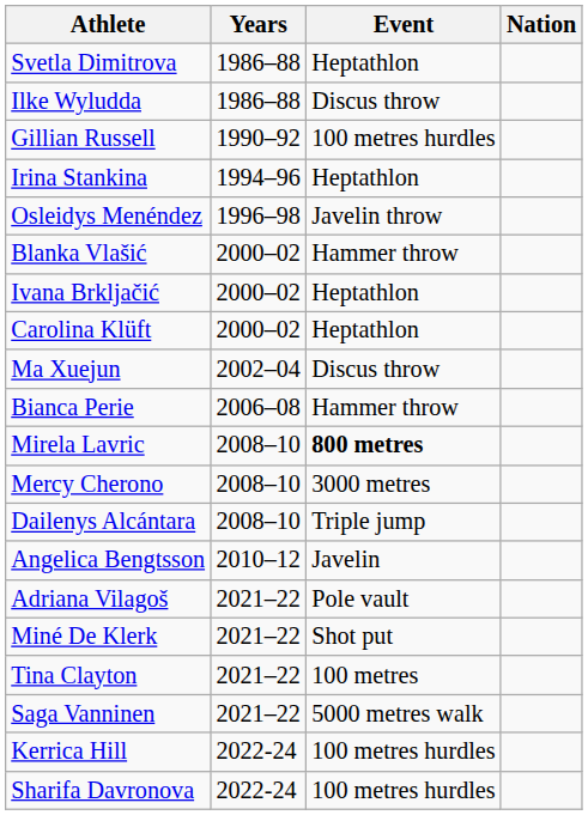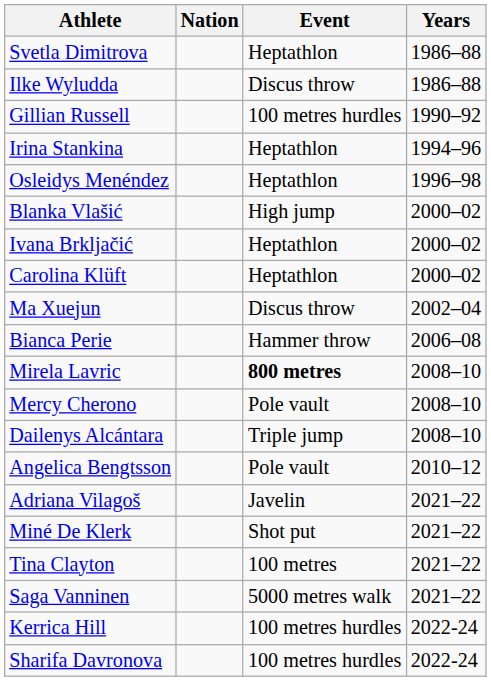 <table class=wikitable>
 <tr>
 <th>Athlete</th>
+<th>Nation</th>
+<th>Event</th>
 <th>Years</th>
-<th>Event</th>
-<th>Nation</th>
 </tr>
 <tr>
 <td><a href='#'>Svetla Dimitrova</a></td>
+<td></td>
+<td>Heptathlon</td>
 <td>1986–88</td>
-<td>Heptathlon</td>
-<td></td>
 </tr>
 <tr>
 <td><a href='#'>Ilke Wyludda</a></td>
+<td></td>
+<td>Discus throw</td>
 <td>1986–88</td>
-<td>Discus throw</td>
-<td></td>
 </tr>
 <tr>
 <td><a href='#'>Gillian Russell</a></td>
+<td></td>
+<td>100 metres hurdles</td>
 <td>1990–92</td>
-<td>100 metres hurdles</td>
-<td></td>
 </tr>
 <tr>
 <td><a href='#'>Irina Stankina</a></td>
+<td></td>
+<td>Heptathlon</td>
 <td>1994–96</td>
-<td>Heptathlon</td>
-<td></td>
 </tr>
 <tr>
 <td><a href='#'>Osleidys Menéndez</a></td>
+<td></td>
+<td>Heptathlon</td>
 <td>1996–98</td>
-<td>Javelin throw</td>
-<td></td>
 </tr>
 <tr>
 <td><a href='#'>Blanka Vlašić</a></td>
+<td></td>
+<td>High jump</td>
 <td>2000–02</td>
-<td>Hammer throw</td>
-<td></td>
 </tr>
 <tr>
 <td><a href='#'>Ivana Brkljačić</a></td>
+<td></td>
+<td>Heptathlon</td>
 <td>2000–02</td>
-<td>Heptathlon</td>
-<td></td>
 </tr>
 <tr>
 <td><a href='#'>Carolina Klüft</a></td>
+<td></td>
+<td>Heptathlon</td>
 <td>2000–02</td>
-<td>Heptathlon</td>
-<td></td>
 </tr>
 <tr>
 <td><a href='#'>Ma Xuejun</a></td>
+<td></td>
+<td>Discus throw</td>
 <td>2002–04</td>
-<td>Discus throw</td>
-<td></td>
 </tr>
 <tr>
 <td><a href='#'>Bianca Perie</a></td>
+<td></td>
+<td>Hammer throw</td>
 <td>2006–08</td>
-<td>Hammer throw</td>
-<td></td>
 </tr>
 <tr>
 <td><a href='#'>Mirela Lavric</a></td>
+<td></td>
+<td><strong>800 metres</strong></td>
 <td>2008–10</td>
-<td><strong>800 metres</strong></td>
-<td></td>
 </tr>
 <tr>
 <td><a href='#'>Mercy Cherono</a></td>
+<td></td>
+<td>Pole vault</td>
 <td>2008–10</td>
-<td>3000 metres</td>
-<td></td>
 </tr>
 <tr>
 <td><a href='#'>Dailenys Alcántara</a></td>
+<td></td>
+<td>Triple jump</td>
 <td>2008–10</td>
-<td>Triple jump</td>
-<td></td>
 </tr>
 <tr>
 <td><a href='#'>Angelica Bengtsson</a></td>
+<td></td>
+<td>Pole vault</td>
 <td>2010–12</td>
-<td>Javelin</td>
-<td></td>
 </tr>
 <tr>
 <td><a href='#'>Adriana Vilagoš</a></td>
+<td></td>
+<td>Javelin</td>
 <td>2021–22</td>
-<td>Pole vault</td>
-<td></td>
 </tr>
 <tr>
 <td><a href='#'>Miné De Klerk</a></td>
+<td></td>
+<td>Shot put</td>
 <td>2021–22</td>
-<td>Shot put</td>
-<td></td>
 </tr>
 <tr>
 <td><a href='#'>Tina Clayton</a></td>
+<td></td>
+<td>100 metres</td>
 <td>2021–22</td>
-<td>100 metres</td>
-<td></td>
 </tr>
 <tr>
 <td><a href='#'>Saga Vanninen</a></td>
+<td></td>
+<td>5000 metres walk</td>
 <td>2021–22</td>
-<td>5000 metres walk</td>
-<td></td>
 </tr>
 <tr>
 <td><a href='#'>Kerrica Hill</a></td>
+<td></td>
+<td>100 metres hurdles</td>
 <td>2022-24</td>
-<td>100 metres hurdles</td>
-<td></td>
 </tr>
 <tr>
 <td><a href='#'>Sharifa Davronova</a></td>
+<td></td>
+<td>100 metres hurdles</td>
 <td>2022-24</td>
-<td>100 metres hurdles</td>
-<td></td>
 </tr>
 </table>
